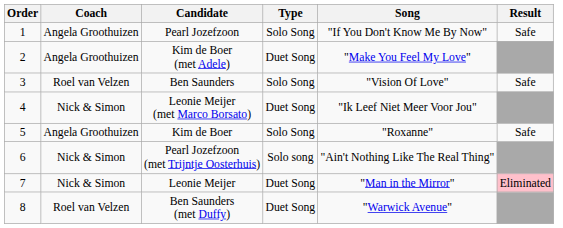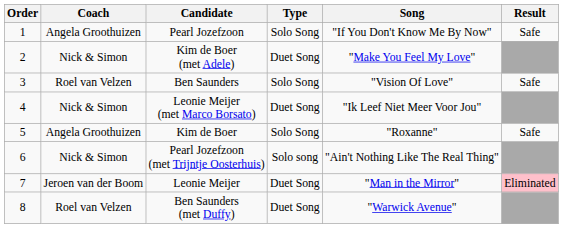 <table class="wikitable" style="text-align: center; width: auto;">
 <tr>
 <th>Order</th>
 <th>Coach</th>
 <th>Candidate</th>
 <th>Type</th>
 <th>Song</th>
 <th>Result</th>
 </tr>
 <tr>
 <td>1</td>
 <td>Angela Groothuizen</td>
 <td>Pearl Jozefzoon</td>
 <td>Solo Song</td>
 <td>"If You Don't Know Me By Now"</td>
 <td>Safe</td>
 </tr>
 <tr>
 <td>2</td>
-<td>Angela Groothuizen</td>
+<td>Nick & Simon</td>
 <td>Kim de Boer<br>(met <a href='#'>Adele</a>)</td>
 <td>Duet Song</td>
 <td>"<a href='#'>Make You Feel My Love</a>"</td>
 <td bgcolor="darkgray"></td>
 </tr>
 <tr>
 <td>3</td>
 <td>Roel van Velzen</td>
 <td>Ben Saunders</td>
 <td>Solo Song</td>
 <td>"Vision Of Love"</td>
 <td>Safe</td>
 </tr>
 <tr>
 <td>4</td>
 <td>Nick & Simon</td>
 <td>Leonie Meijer<br>(met <a href='#'>Marco Borsato</a>)</td>
 <td>Duet Song</td>
 <td>"Ik Leef Niet Meer Voor Jou"</td>
 <td bgcolor="darkgray"></td>
 </tr>
 <tr>
 <td>5</td>
 <td>Angela Groothuizen</td>
 <td>Kim de Boer</td>
 <td>Solo Song</td>
 <td>"Roxanne"</td>
 <td>Safe</td>
 </tr>
 <tr>
 <td>6</td>
 <td>Nick & Simon</td>
 <td>Pearl Jozefzoon<br>(met <a href='#'>Trijntje Oosterhuis</a>)</td>
 <td>Solo song</td>
 <td>"Ain't Nothing Like The Real Thing"</td>
 <td bgcolor="darkgray"></td>
 </tr>
 <tr>
 <td>7</td>
-<td>Nick & Simon</td>
+<td>Jeroen van der Boom</td>
 <td>Leonie Meijer</td>
 <td>Duet Song</td>
 <td>"<a href='#'>Man in the Mirror</a>"</td>
 <td style="background:pink;">Eliminated</td>
 </tr>
 <tr>
 <td>8</td>
 <td>Roel van Velzen</td>
 <td>Ben Saunders<br>(met <a href='#'>Duffy</a>)</td>
 <td>Duet Song</td>
 <td>"<a href='#'>Warwick Avenue</a>"</td>
 <td bgcolor="darkgray"></td>
 </tr>
 </table>
